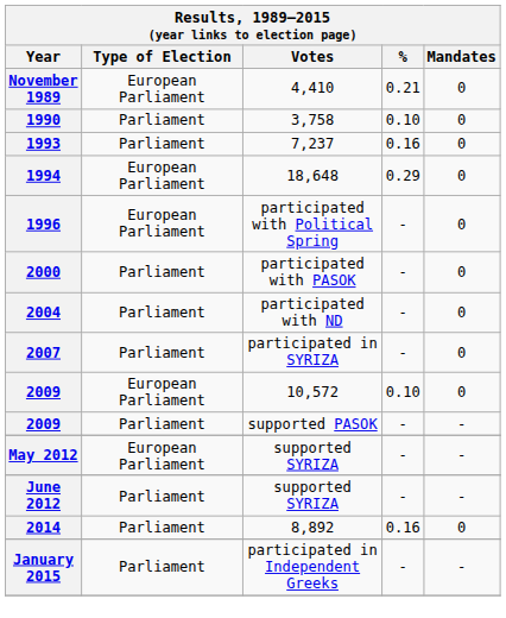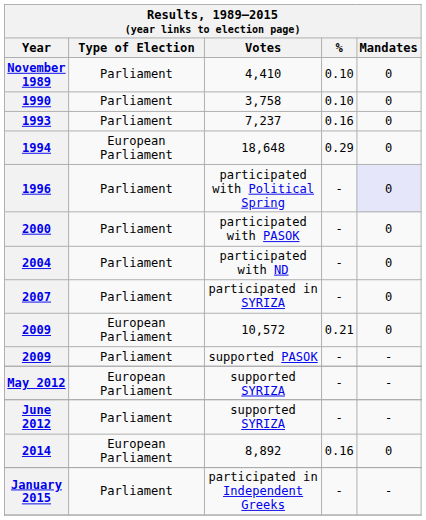 <table class="wikitable">
 <tr>
 <th colspan="9"><strong>Results, 1989–2015<br><small>(year links to election page)</small></strong></th>
 </tr>
 <tr>
 <th style="width: 20px">Year</th>
 <th style="width:140px">Type of Election</th>
 <th style="width:120px">Votes</th>
 <th style="width: 20px">%</th>
 <th style="width: 20px">Mandates</th>
 </tr>
 <tr>
 <th><a href='#'>November 1989</a></th>
-<td style="text-align:center">European Parliament</td>
+<td style="text-align:center">Parliament</td>
 <td style="text-align:center">4,410</td>
-<td style="text-align:center">0.21</td>
+<td style="text-align:center">0.10</td>
 <td style="text-align:center">0</td>
 </tr>
 <tr>
 <th><a href='#'>1990</a></th>
 <td style="text-align:center">Parliament</td>
 <td style="text-align:center">3,758</td>
 <td style="text-align:center">0.10</td>
 <td style="text-align:center">0</td>
 </tr>
 <tr>
 <th><a href='#'>1993</a></th>
 <td style="text-align:center">Parliament</td>
 <td style="text-align:center">7,237</td>
 <td style="text-align:center">0.16</td>
 <td style="text-align:center">0</td>
 </tr>
 <tr>
 <th><a href='#'>1994</a></th>
 <td style="text-align:center">European Parliament</td>
 <td style="text-align:center">18,648</td>
 <td style="text-align:center">0.29</td>
 <td style="text-align:center">0</td>
 </tr>
 <tr>
 <th><a href='#'>1996</a></th>
-<td style="text-align:center">European Parliament</td>
+<td style="text-align:center">Parliament</td>
 <td style="text-align:center">participated with <a href='#'>Political Spring</a></td>
 <td style="text-align:center">-</td>
-<td style="text-align:center">0</td>
+<td style="background: lavender; text-align:center">0</td>
 </tr>
 <tr>
 <th><a href='#'>2000</a></th>
 <td style="text-align:center">Parliament</td>
 <td style="text-align:center">participated with <a href='#'>PASOK</a></td>
 <td style="text-align:center">-</td>
 <td style="text-align:center">0</td>
 </tr>
 <tr>
 <th><a href='#'>2004</a></th>
 <td style="text-align:center">Parliament</td>
 <td style="text-align:center">participated with <a href='#'>ND</a></td>
 <td style="text-align:center">-</td>
 <td style="text-align:center">0</td>
 </tr>
 <tr>
 <th><a href='#'>2007</a></th>
 <td style="text-align:center">Parliament</td>
 <td style="text-align:center">participated in <a href='#'>SYRIZA</a></td>
 <td style="text-align:center">-</td>
 <td style="text-align:center">0</td>
 </tr>
 <tr>
 <th><a href='#'>2009</a></th>
 <td style="text-align:center">European Parliament</td>
 <td style="text-align:center">10,572</td>
-<td style="text-align:center">0.10</td>
+<td style="text-align:center">0.21</td>
 <td style="text-align:center">0</td>
 </tr>
 <tr>
 <th><a href='#'>2009</a></th>
 <td style="text-align:center">Parliament</td>
 <td style="text-align:center">supported <a href='#'>PASOK</a></td>
 <td style="text-align:center">-</td>
 <td style="text-align:center">-</td>
 </tr>
 <tr>
 </tr>
 <tr>
 <th><a href='#'>May 2012</a></th>
 <td style="text-align:center">European Parliament</td>
 <td style="text-align:center">supported <a href='#'>SYRIZA</a></td>
 <td style="text-align:center">-</td>
 <td style="text-align:center">-</td>
 </tr>
 <tr>
 </tr>
 <tr>
 <th><a href='#'>June 2012</a></th>
 <td style="text-align:center">Parliament</td>
 <td style="text-align:center">supported <a href='#'>SYRIZA</a></td>
 <td style="text-align:center">-</td>
 <td style="text-align:center">-</td>
 </tr>
 <tr>
 <th><a href='#'>2014</a></th>
-<td style="text-align:center">Parliament</td>
+<td style="text-align:center">European Parliament</td>
 <td style="text-align:center">8,892</td>
 <td style="text-align:center">0.16</td>
 <td style="text-align:center">0</td>
 </tr>
 <tr>
 </tr>
 <tr>
 <th><a href='#'>January 2015</a></th>
 <td style="text-align:center">Parliament</td>
 <td style="text-align:center">participated in <a href='#'>Independent Greeks</a></td>
 <td style="text-align:center">-</td>
 <td style="text-align:center">-</td>
 </tr>
 <tr>
 </tr>
 </table>
